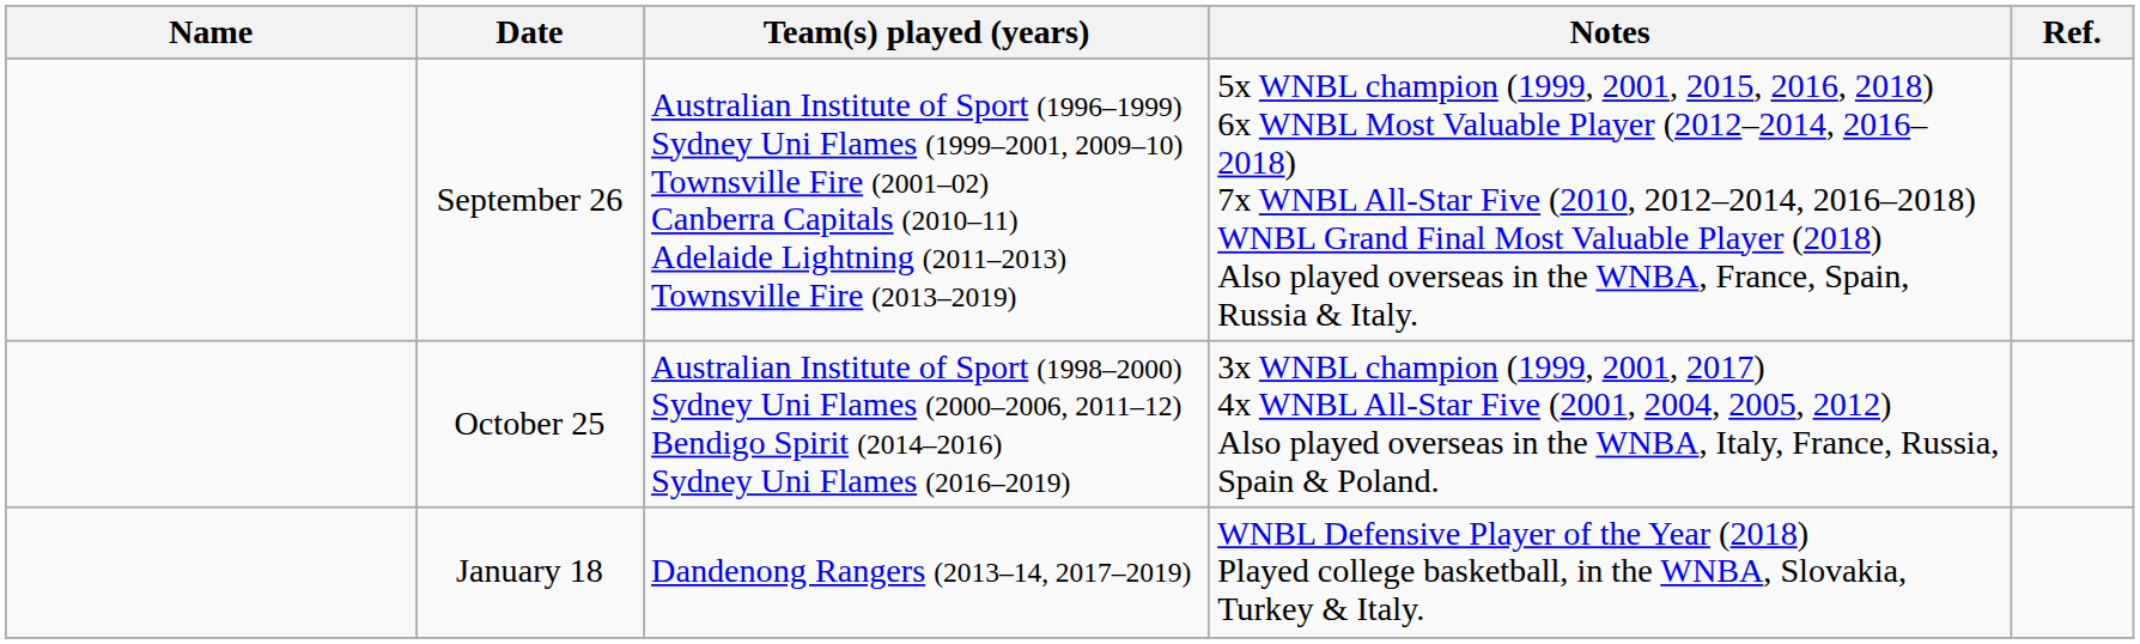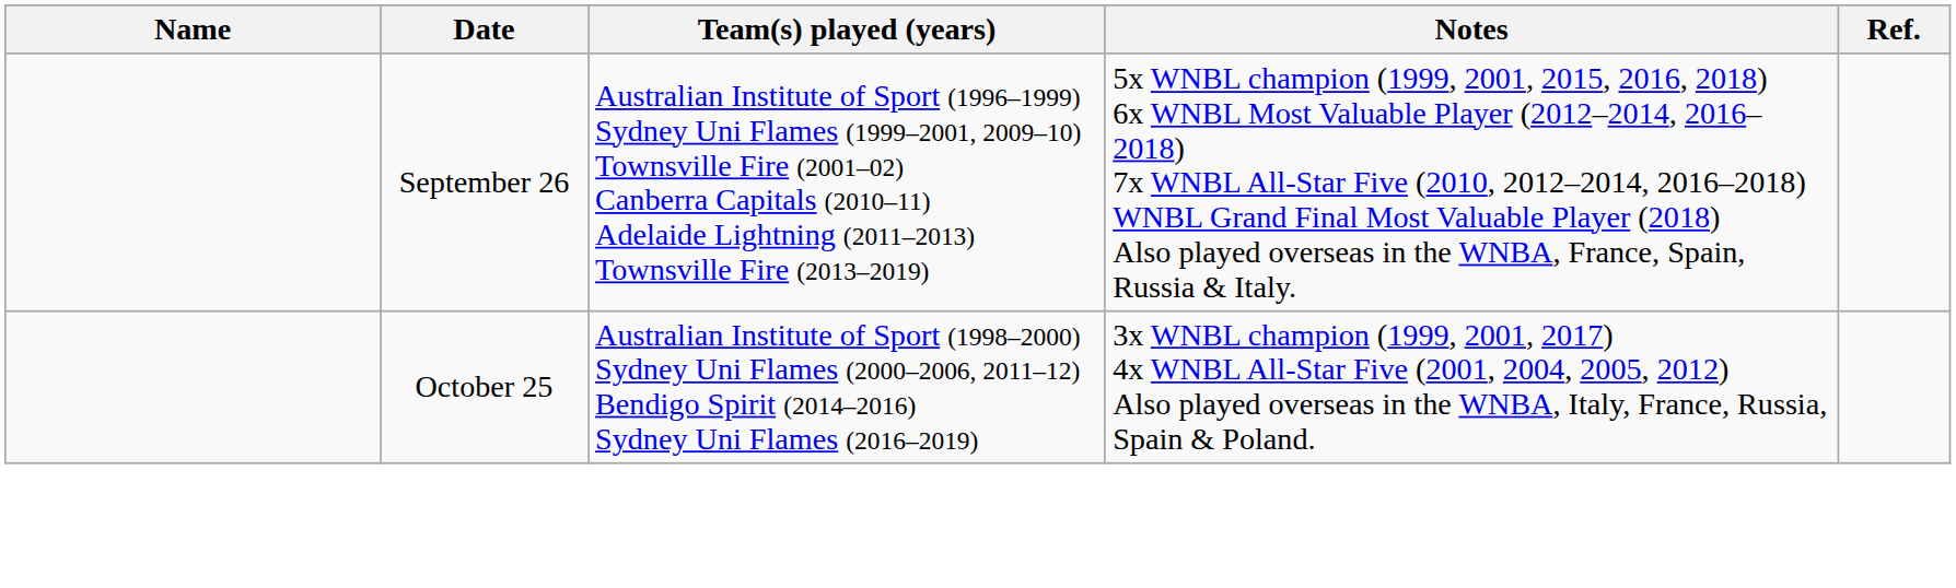 <table class="wikitable sortable" style="width:80%">
 <tr>
 <th style="width:150px">Name</th>
 <th style="width:80px">Date</th>
 <th style="width:210px">Team(s) played (years)</th>
 <th style="width:300px">Notes</th>
 <th style="width:40px">Ref.</th>
 </tr>
 <tr>
 <td> </td>
 <td align=center>September 26</td>
 <td><a href='#'>Australian Institute of Sport</a> <small>(1996–1999)</small> <br> <a href='#'>Sydney Uni Flames</a> <small>(1999–2001, 2009–10)</small> <br> <a href='#'>Townsville Fire</a> <small>(2001–02)</small> <br> <a href='#'>Canberra Capitals</a> <small>(2010–11)</small> <br> <a href='#'>Adelaide Lightning</a> <small>(2011–2013)</small> <br> <a href='#'>Townsville Fire</a> <small>(2013–2019)</small></td>
 <td>5x <a href='#'>WNBL champion</a> (<a href='#'>1999</a>, <a href='#'>2001</a>, <a href='#'>2015</a>, <a href='#'>2016</a>, <a href='#'>2018</a>) <br> 6x <a href='#'>WNBL Most Valuable Player</a> (<a href='#'>2012</a>–<a href='#'>2014</a>, <a href='#'>2016</a>–<a href='#'>2018</a>) <br> 7x <a href='#'>WNBL All-Star Five</a> (<a href='#'>2010</a>, 2012–2014, 2016–2018) <br> <a href='#'>WNBL Grand Final Most Valuable Player</a> (<a href='#'>2018</a>) <br> Also played overseas in the <a href='#'>WNBA</a>, France, Spain, Russia & Italy.</td>
 <td align=center></td>
 </tr>
 <tr>
 <td> </td>
 <td align=center>October 25</td>
 <td><a href='#'>Australian Institute of Sport</a> <small>(1998–2000)</small> <br> <a href='#'>Sydney Uni Flames</a> <small>(2000–2006, 2011–12)</small> <br> <a href='#'>Bendigo Spirit</a> <small>(2014–2016)</small> <br> <a href='#'>Sydney Uni Flames</a> <small>(2016–2019)</small></td>
 <td>3x <a href='#'>WNBL champion</a> (<a href='#'>1999</a>, <a href='#'>2001</a>, <a href='#'>2017</a>) <br> 4x <a href='#'>WNBL All-Star Five</a> (<a href='#'>2001</a>, <a href='#'>2004</a>, <a href='#'>2005</a>, <a href='#'>2012</a>) <br> Also played overseas in the <a href='#'>WNBA</a>, Italy, France, Russia, Spain & Poland.</td>
 <td align=center></td>
 </tr>
-<tr>
-<td> </td>
-<td align=center>January 18</td>
-<td><a href='#'>Dandenong Rangers</a> <small>(2013–14, 2017–2019)</small></td>
-<td><a href='#'>WNBL Defensive Player of the Year</a> (<a href='#'>2018</a>) <br> Played college basketball, in the <a href='#'>WNBA</a>, Slovakia, Turkey & Italy.</td>
-<td align=center></td>
-</tr>
 </table>
